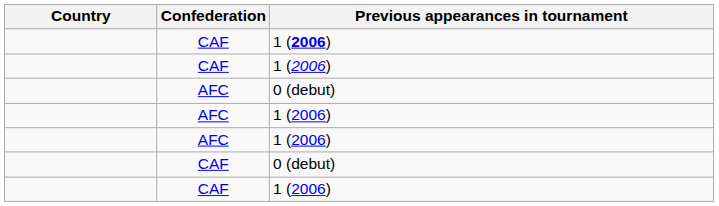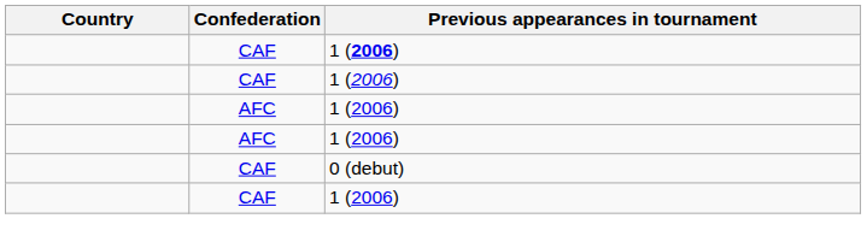 <table class="wikitable sortable">
 <tr>
 <th scope="col" width="150">Country</th>
 <th scope="col" width="70">Confederation</th>
 <th scope="col" width="450">Previous appearances in tournament</th>
 </tr>
 <tr>
 <td></td>
 <td align=center><a href='#'>CAF</a></td>
 <td>1 (<strong><a href='#'>2006</a></strong>)</td>
 </tr>
 <tr>
 <td> </td>
 <td align=center><a href='#'>CAF</a></td>
 <td>1 (<em><a href='#'>2006</a></em>)</td>
-</tr>
-<tr>
-<td></td>
-<td align=center><a href='#'>AFC</a></td>
-<td>0 (debut)</td>
 </tr>
 <tr>
 <td></td>
 <td align=center><a href='#'>AFC</a></td>
 <td>1 (<a href='#'>2006</a>)</td>
 </tr>
 <tr>
 <td></td>
 <td align=center><a href='#'>AFC</a></td>
 <td>1 (<a href='#'>2006</a>)</td>
 </tr>
 <tr>
 <td></td>
 <td align=center><a href='#'>CAF</a></td>
 <td>0 (debut)</td>
 </tr>
 <tr>
 <td></td>
 <td align=center><a href='#'>CAF</a></td>
 <td>1 (<a href='#'>2006</a>)</td>
 </tr>
 </table>
